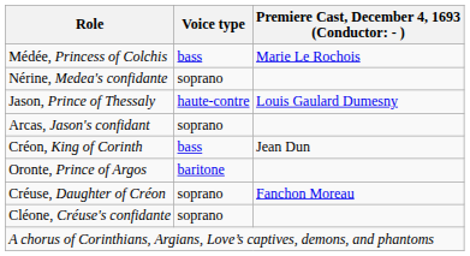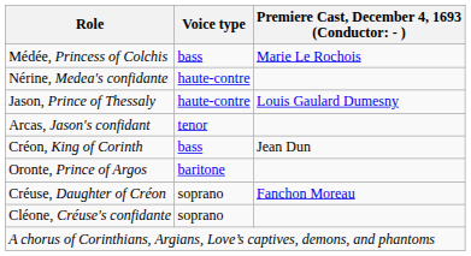 <table class="wikitable">
 <tr>
 <th>Role</th>
 <th>Voice type</th>
 <th>Premiere Cast, December 4, 1693<br>(Conductor: - )</th>
 </tr>
 <tr>
 <td>Médée, <em>Princess of Colchis</em></td>
 <td><a href='#'>bass</a></td>
 <td><a href='#'>Marie Le Rochois</a></td>
 </tr>
 <tr>
 <td>Nérine, <em>Medea's confidante</em></td>
-<td>soprano</td>
+<td><a href='#'>haute-contre</a></td>
 <td></td>
 </tr>
 <tr>
 <td>Jason, <em>Prince of Thessaly</em></td>
 <td><a href='#'>haute-contre</a></td>
 <td><a href='#'>Louis Gaulard Dumesny</a></td>
 </tr>
 <tr>
 <td>Arcas, <em>Jason's confidant</em></td>
-<td>soprano</td>
+<td><a href='#'>tenor</a></td>
 <td></td>
 </tr>
 <tr>
 <td>Créon, <em>King of Corinth</em></td>
 <td><a href='#'>bass</a></td>
 <td>Jean Dun</td>
 </tr>
 <tr>
 <td>Oronte, <em>Prince of Argos</em></td>
 <td><a href='#'>baritone</a></td>
 <td></td>
 </tr>
 <tr>
 <td>Créuse, <em>Daughter of Créon</em></td>
 <td>soprano</td>
 <td><a href='#'>Fanchon Moreau</a></td>
 </tr>
 <tr>
 <td>Cléone, <em>Créuse's confidante</em></td>
 <td>soprano</td>
 <td></td>
 </tr>
 <tr>
 <td colspan="3"><em>A chorus of Corinthians, Argians, Love’s captives, demons, and phantoms</em></td>
 </tr>
 </table>
